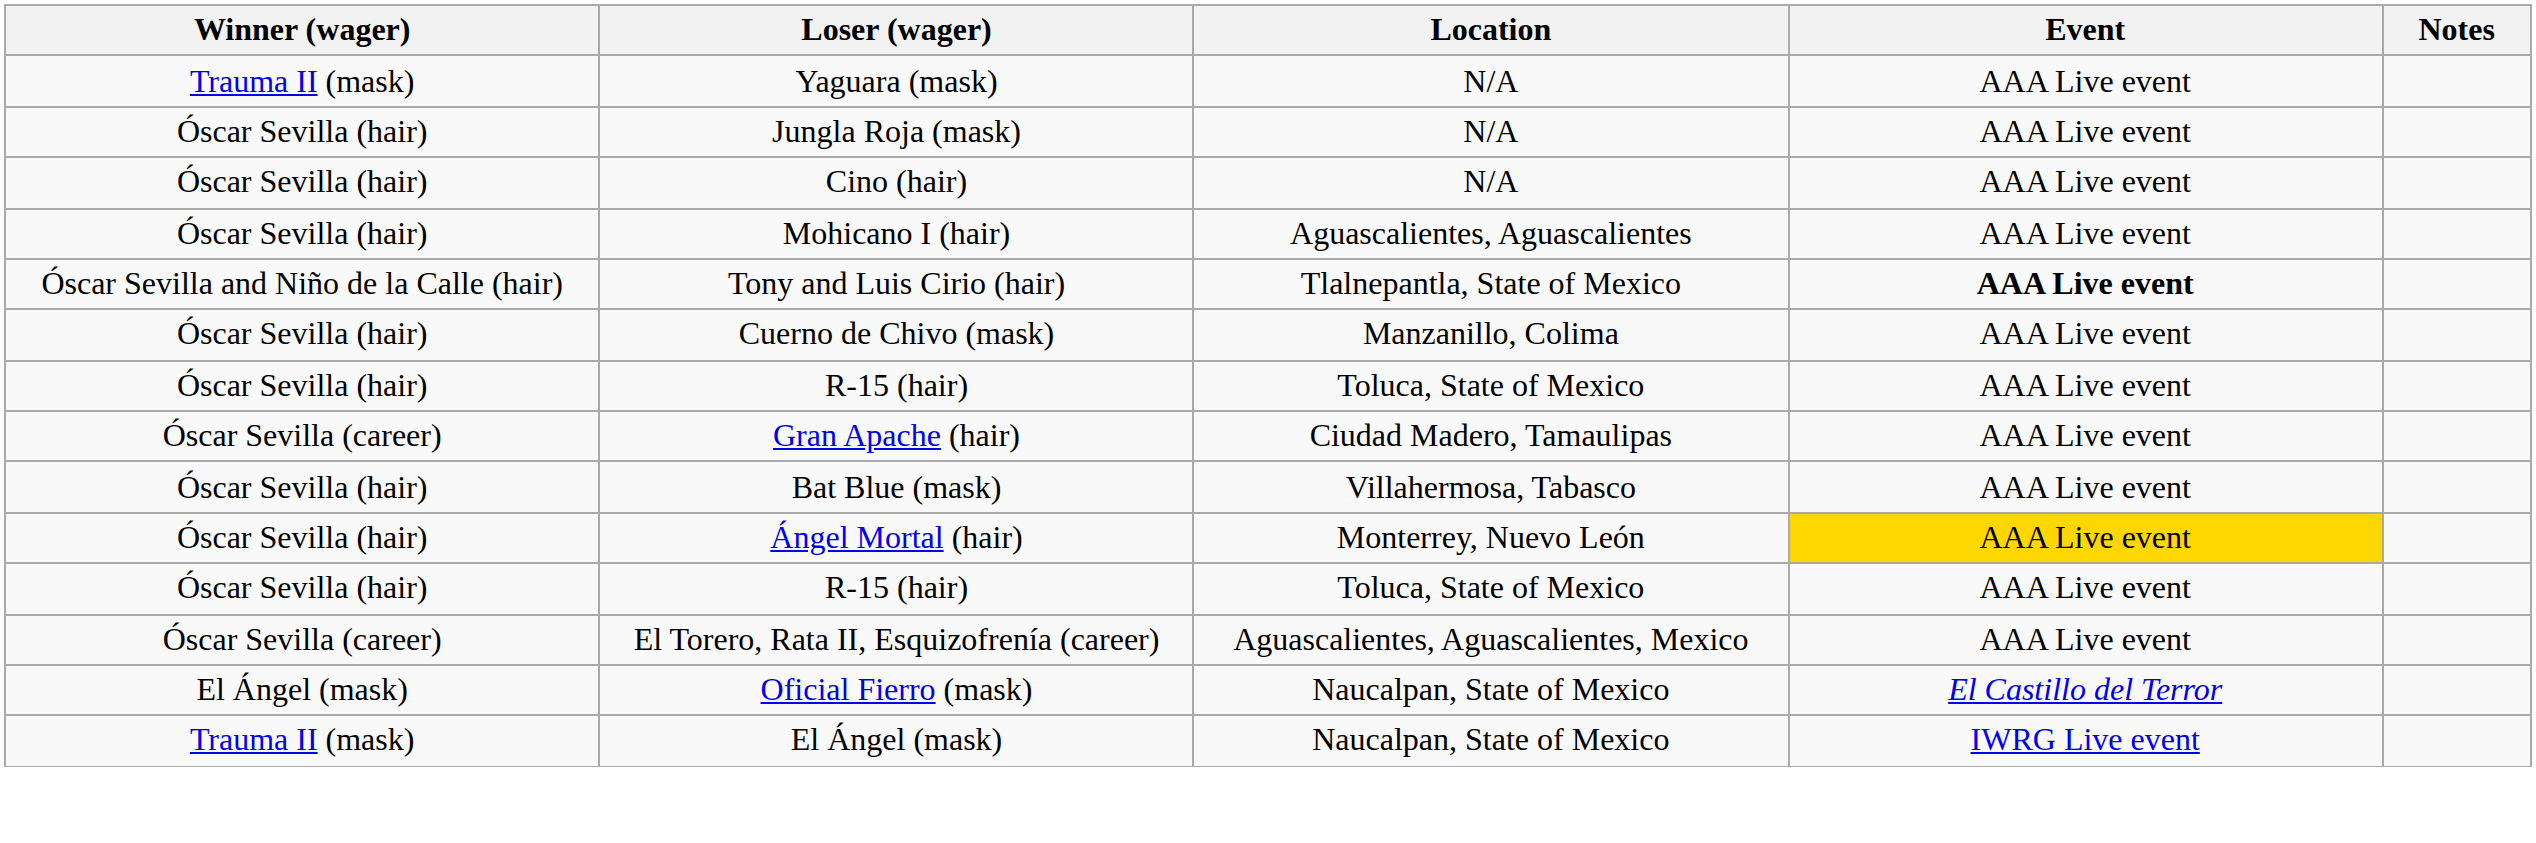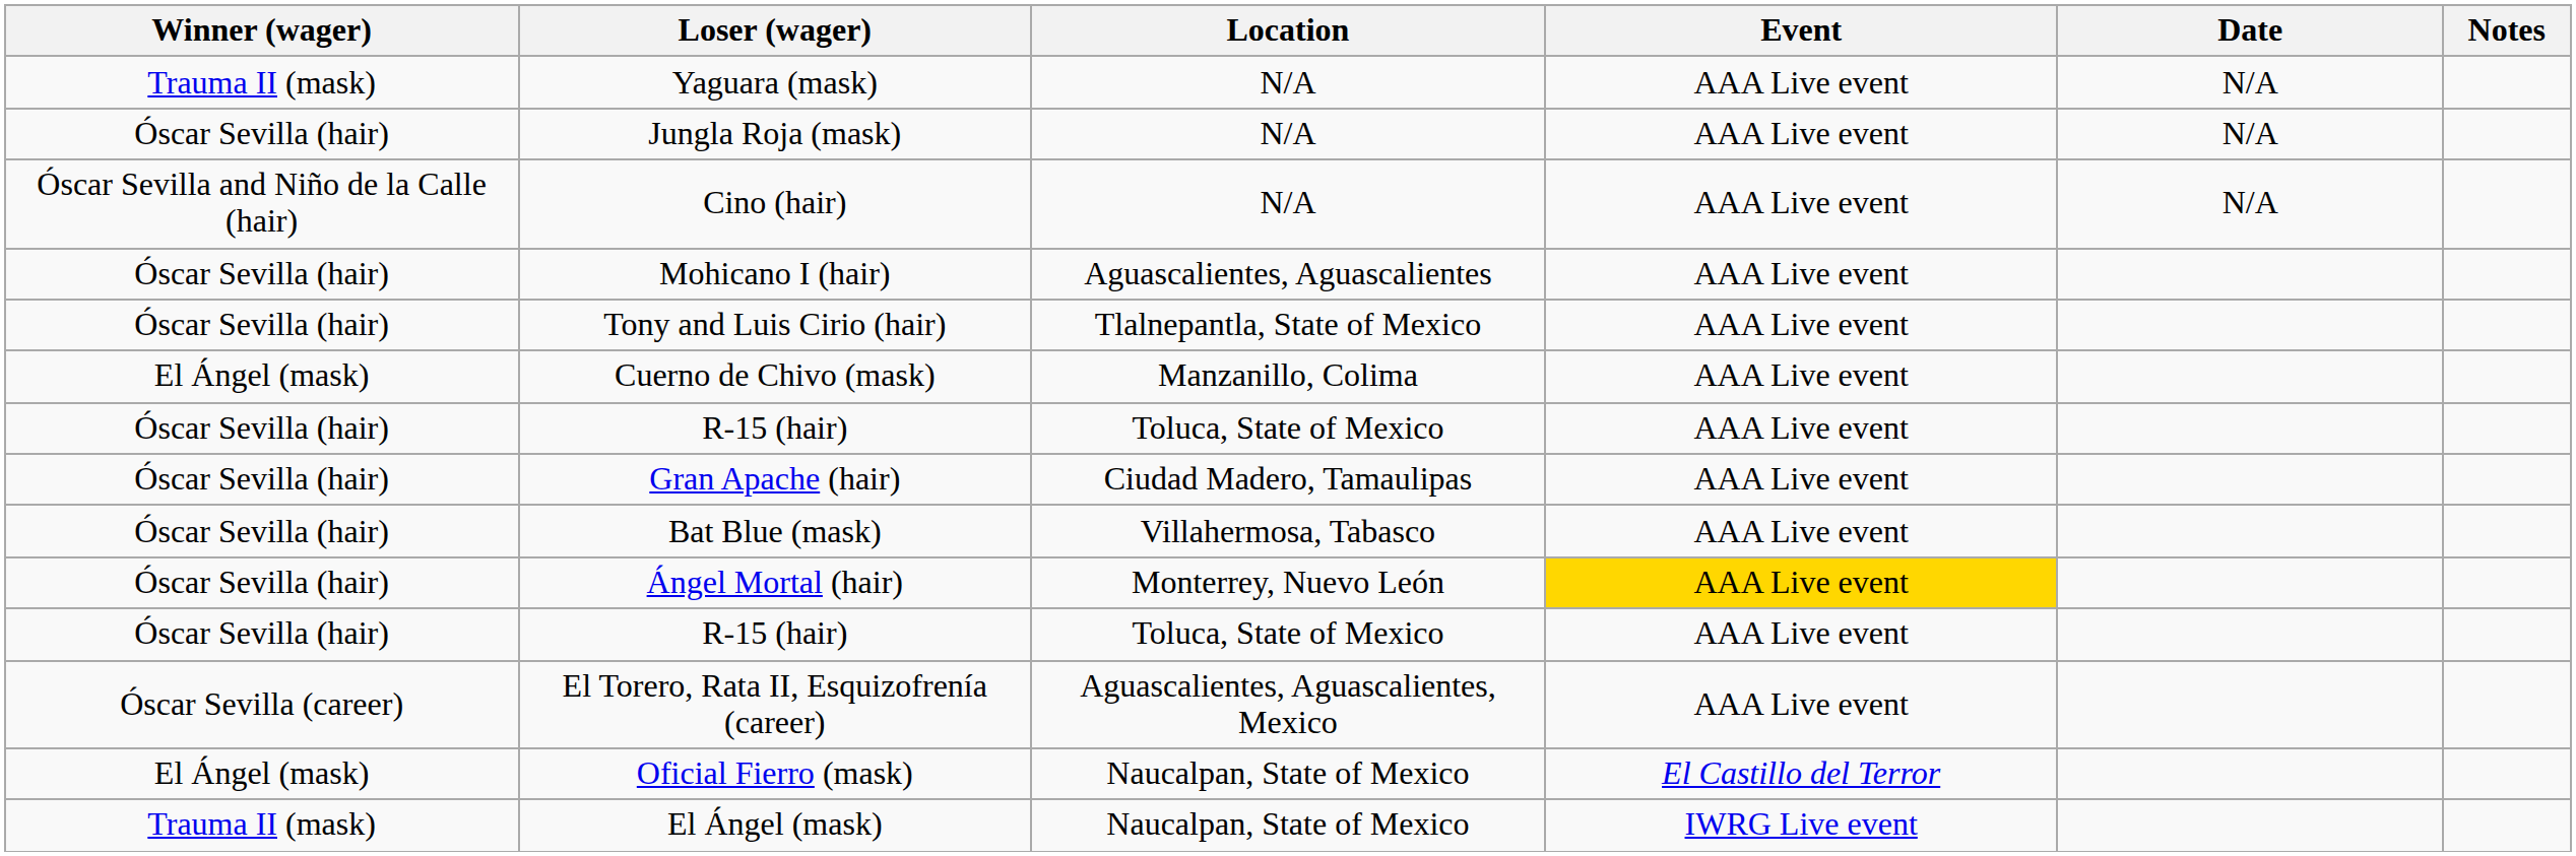 <table class="wikitable sortable" width=100%  style="text-align: center">
 <tr>
 <th width=20% scope="col">Winner (wager)</th>
 <th width=20% scope="col">Loser (wager)</th>
 <th width=20% scope="col">Location</th>
 <th width=20% scope="col">Event</th>
+<th width=15% scope="col">Date</th>
 <th class="unsortable" width=5% scope="col">Notes</th>
 </tr>
 <tr>
 <td><a href='#'>Trauma II</a> (mask)</td>
 <td>Yaguara (mask)</td>
 <td>N/A</td>
 <td>AAA Live event</td>
+<td>N/A</td>
 <td> </td>
 </tr>
 <tr>
 <td>Óscar Sevilla (hair)</td>
 <td>Jungla Roja (mask)</td>
 <td>N/A</td>
 <td>AAA Live event</td>
+<td>N/A</td>
 <td> </td>
 </tr>
 <tr>
-<td>Óscar Sevilla (hair)</td>
+<td>Óscar Sevilla and Niño de la Calle (hair)</td>
 <td>Cino (hair)</td>
 <td>N/A</td>
 <td>AAA Live event</td>
+<td>N/A</td>
 <td> </td>
 </tr>
 <tr>
 <td>Óscar Sevilla (hair)</td>
 <td>Mohicano I (hair)</td>
 <td>Aguascalientes, Aguascalientes</td>
 <td>AAA Live event</td>
 <td></td>
-</tr>
-<tr>
-<td>Óscar Sevilla and Niño de la Calle (hair)</td>
-<td>Tony and Luis Cirio (hair)</td>
-<td>Tlalnepantla, State of Mexico</td>
-<td><strong>AAA Live event</strong></td>
 <td></td>
 </tr>
 <tr>
 <td>Óscar Sevilla (hair)</td>
+<td>Tony and Luis Cirio (hair)</td>
+<td>Tlalnepantla, State of Mexico</td>
+<td>AAA Live event</td>
+<td></td>
+<td></td>
+</tr>
+<tr>
+<td>El Ángel (mask)</td>
 <td>Cuerno de Chivo (mask)</td>
 <td>Manzanillo, Colima</td>
 <td>AAA Live event</td>
+<td></td>
 <td></td>
 </tr>
 <tr>
 <td>Óscar Sevilla (hair)</td>
 <td>R-15 (hair)</td>
 <td>Toluca, State of Mexico</td>
 <td>AAA Live event</td>
 <td></td>
+<td></td>
 </tr>
 <tr>
-<td>Óscar Sevilla (career)</td>
+<td>Óscar Sevilla (hair)</td>
 <td><a href='#'>Gran Apache</a> (hair)</td>
 <td>Ciudad Madero, Tamaulipas</td>
 <td>AAA Live event</td>
+<td></td>
 <td></td>
 </tr>
 <tr>
 <td>Óscar Sevilla (hair)</td>
 <td>Bat Blue (mask)</td>
 <td>Villahermosa, Tabasco</td>
 <td>AAA Live event</td>
+<td></td>
 <td> </td>
 </tr>
 <tr>
 <td>Óscar Sevilla (hair)</td>
 <td><a href='#'>Ángel Mortal</a> (hair)</td>
 <td>Monterrey, Nuevo León</td>
 <td style="background: gold;">AAA Live event</td>
 <td></td>
+<td></td>
 </tr>
 <tr>
 <td>Óscar Sevilla (hair)</td>
 <td>R-15 (hair)</td>
 <td>Toluca, State of Mexico</td>
 <td>AAA Live event</td>
+<td></td>
 <td> </td>
 </tr>
 <tr>
 <td>Óscar Sevilla (career)</td>
 <td>El Torero, Rata II, Esquizofrenía (career)</td>
 <td>Aguascalientes, Aguascalientes, Mexico</td>
 <td>AAA Live event</td>
 <td></td>
+<td></td>
 </tr>
 <tr>
 <td>El Ángel (mask)</td>
 <td><a href='#'>Oficial Fierro</a> (mask)</td>
 <td>Naucalpan, State of Mexico</td>
 <td><em><a href='#'>El Castillo del Terror</a></em></td>
+<td></td>
 <td></td>
 </tr>
 <tr>
 <td><a href='#'>Trauma II</a> (mask)</td>
 <td>El Ángel (mask)</td>
 <td>Naucalpan, State of Mexico</td>
 <td><a href='#'>IWRG Live event</a></td>
 <td></td>
+<td></td>
 </tr>
 </table>
